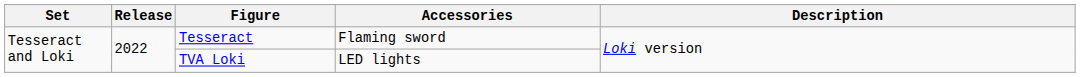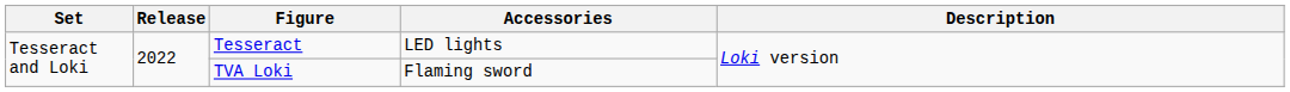 <table class="wikitable" style="width:80%;">
 <tr>
 <th width=10%>Set</th>
 <th width=5%>Release</th>
 <th width=15%>Figure</th>
 <th width=25%>Accessories</th>
 <th width=60%>Description</th>
 </tr>
 <tr>
 <td rowspan=2>Tesseract and Loki</td>
 <td rowspan=2>2022</td>
 <td><a href='#'>Tesseract</a></td>
-<td>Flaming sword</td>
+<td>LED lights</td>
 <td rowspan="2"><em><a href='#'>Loki</a></em> version</td>
 </tr>
 <tr>
 <td><a href='#'>TVA Loki</a></td>
-<td>LED lights</td>
+<td>Flaming sword</td>
 </tr>
 </table>
